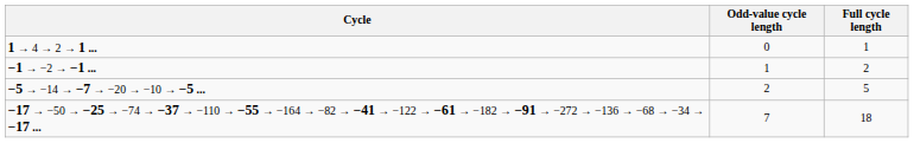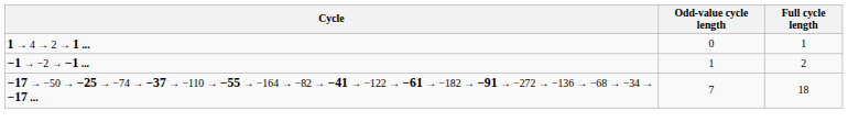 <table class="wikitable" style="text-align: center;">
 <tr>
 <th>Cycle</th>
 <th>Odd-value cycle length</th>
 <th>Full cycle length</th>
 </tr>
 <tr>
 <td style="text-align: left;"><big><strong>1</strong></big> → 4 → 2 → <big><strong>1</strong></big> <strong>...</strong></td>
 <td>0</td>
 <td>1</td>
 </tr>
 <tr>
 <td style="text-align: left;"><big><strong>−1</strong></big> → −2 → <big><strong>−1</strong></big> <strong>...</strong></td>
 <td>1</td>
 <td>2</td>
 </tr>
 <tr>
-<td style="text-align: left;"><big><strong>−5</strong></big> → −14 → <big><strong>−7</strong></big> → −20 → −10 → <big><strong>−5</strong></big> <strong>...</strong></td>
-<td>2</td>
-<td>5</td>
-</tr>
-<tr>
 <td style="text-align: left;"><big><strong>−17</strong></big> → −50 → <big><strong>−25</strong></big> → −74 → <big><strong>−37</strong></big> → −110 → <big><strong>−55</strong></big> → −164 → −82 → <big><strong>−41</strong></big> → −122 → <big><strong>−61</strong></big> → −182 → <big><strong>−91</strong></big> → −272 → −136 → −68 → −34 → <big><strong>−17</strong></big> <strong>...</strong></td>
 <td>7</td>
 <td>18</td>
 </tr>
 </table>
